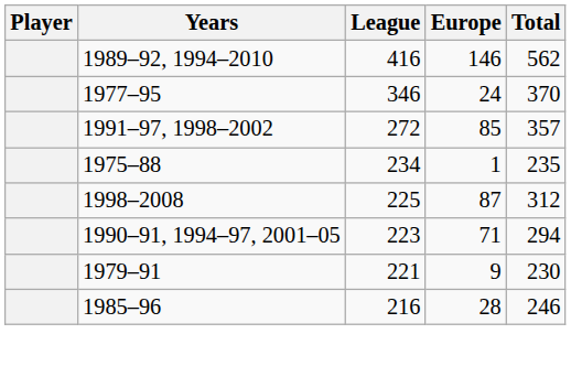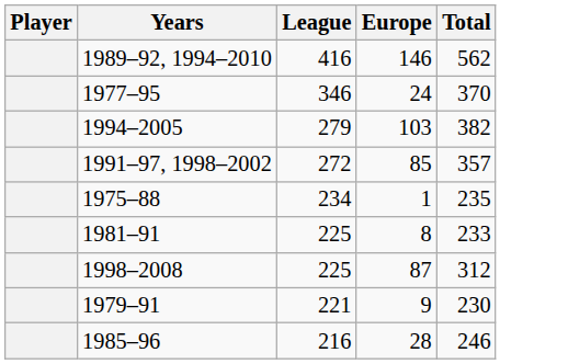 <table class="wikitable sortable plainrowheaders">
 <tr>
 <th scope=col>Player</th>
 <th scope=col>Years</th>
 <th scope=col>League</th>
 <th scope=col>Europe</th>
 <th scope=col>Total</th>
 </tr>
 <tr>
 <th scope=row></th>
 <td>1989–92, 1994–2010</td>
 <td align=right>416</td>
 <td align=right>146</td>
 <td align=right>562</td>
 </tr>
 <tr>
 <th scope=row></th>
 <td>1977–95</td>
 <td align=right>346</td>
 <td align=right>24</td>
 <td align=right>370</td>
 </tr>
 <tr>
 <th scope=row></th>
+<td>1994–2005</td>
+<td align=right>279</td>
+<td align=right>103</td>
+<td align=right>382</td>
+</tr>
+<tr>
+<th scope=row></th>
 <td>1991–97, 1998–2002</td>
 <td align=right>272</td>
 <td align=right>85</td>
 <td align=right>357</td>
 </tr>
 <tr>
 <th scope=row></th>
 <td>1975–88</td>
 <td align=right>234</td>
 <td align=right>1</td>
 <td align=right>235</td>
 </tr>
 <tr>
 <th scope=row></th>
+<td>1981–91</td>
+<td align=right>225</td>
+<td align=right>8</td>
+<td align=right>233</td>
+</tr>
+<tr>
+<th scope=row></th>
 <td>1998–2008</td>
 <td align=right>225</td>
 <td align=right>87</td>
 <td align=right>312</td>
-</tr>
-<tr>
-<th scope=row></th>
-<td>1990–91, 1994–97, 2001–05</td>
-<td align=right>223</td>
-<td align=right>71</td>
-<td align=right>294</td>
 </tr>
 <tr>
 <th scope=row></th>
 <td>1979–91</td>
 <td align=right>221</td>
 <td align=right>9</td>
 <td align=right>230</td>
 </tr>
 <tr>
 <th scope=row></th>
 <td>1985–96</td>
 <td align=right>216</td>
 <td align=right>28</td>
 <td align=right>246</td>
 </tr>
 </table>
